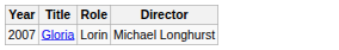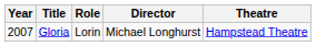 <table class="wikitable sortable">
 <tr>
 <th>Year</th>
 <th>Title</th>
 <th>Role</th>
 <th>Director</th>
+<th>Theatre</th>
 </tr>
 <tr>
 <td>2007</td>
 <td><a href='#'>Gloria</a></td>
 <td>Lorin</td>
 <td>Michael Longhurst</td>
+<td><a href='#'>Hampstead Theatre</a></td>
 </tr>
 </table>
